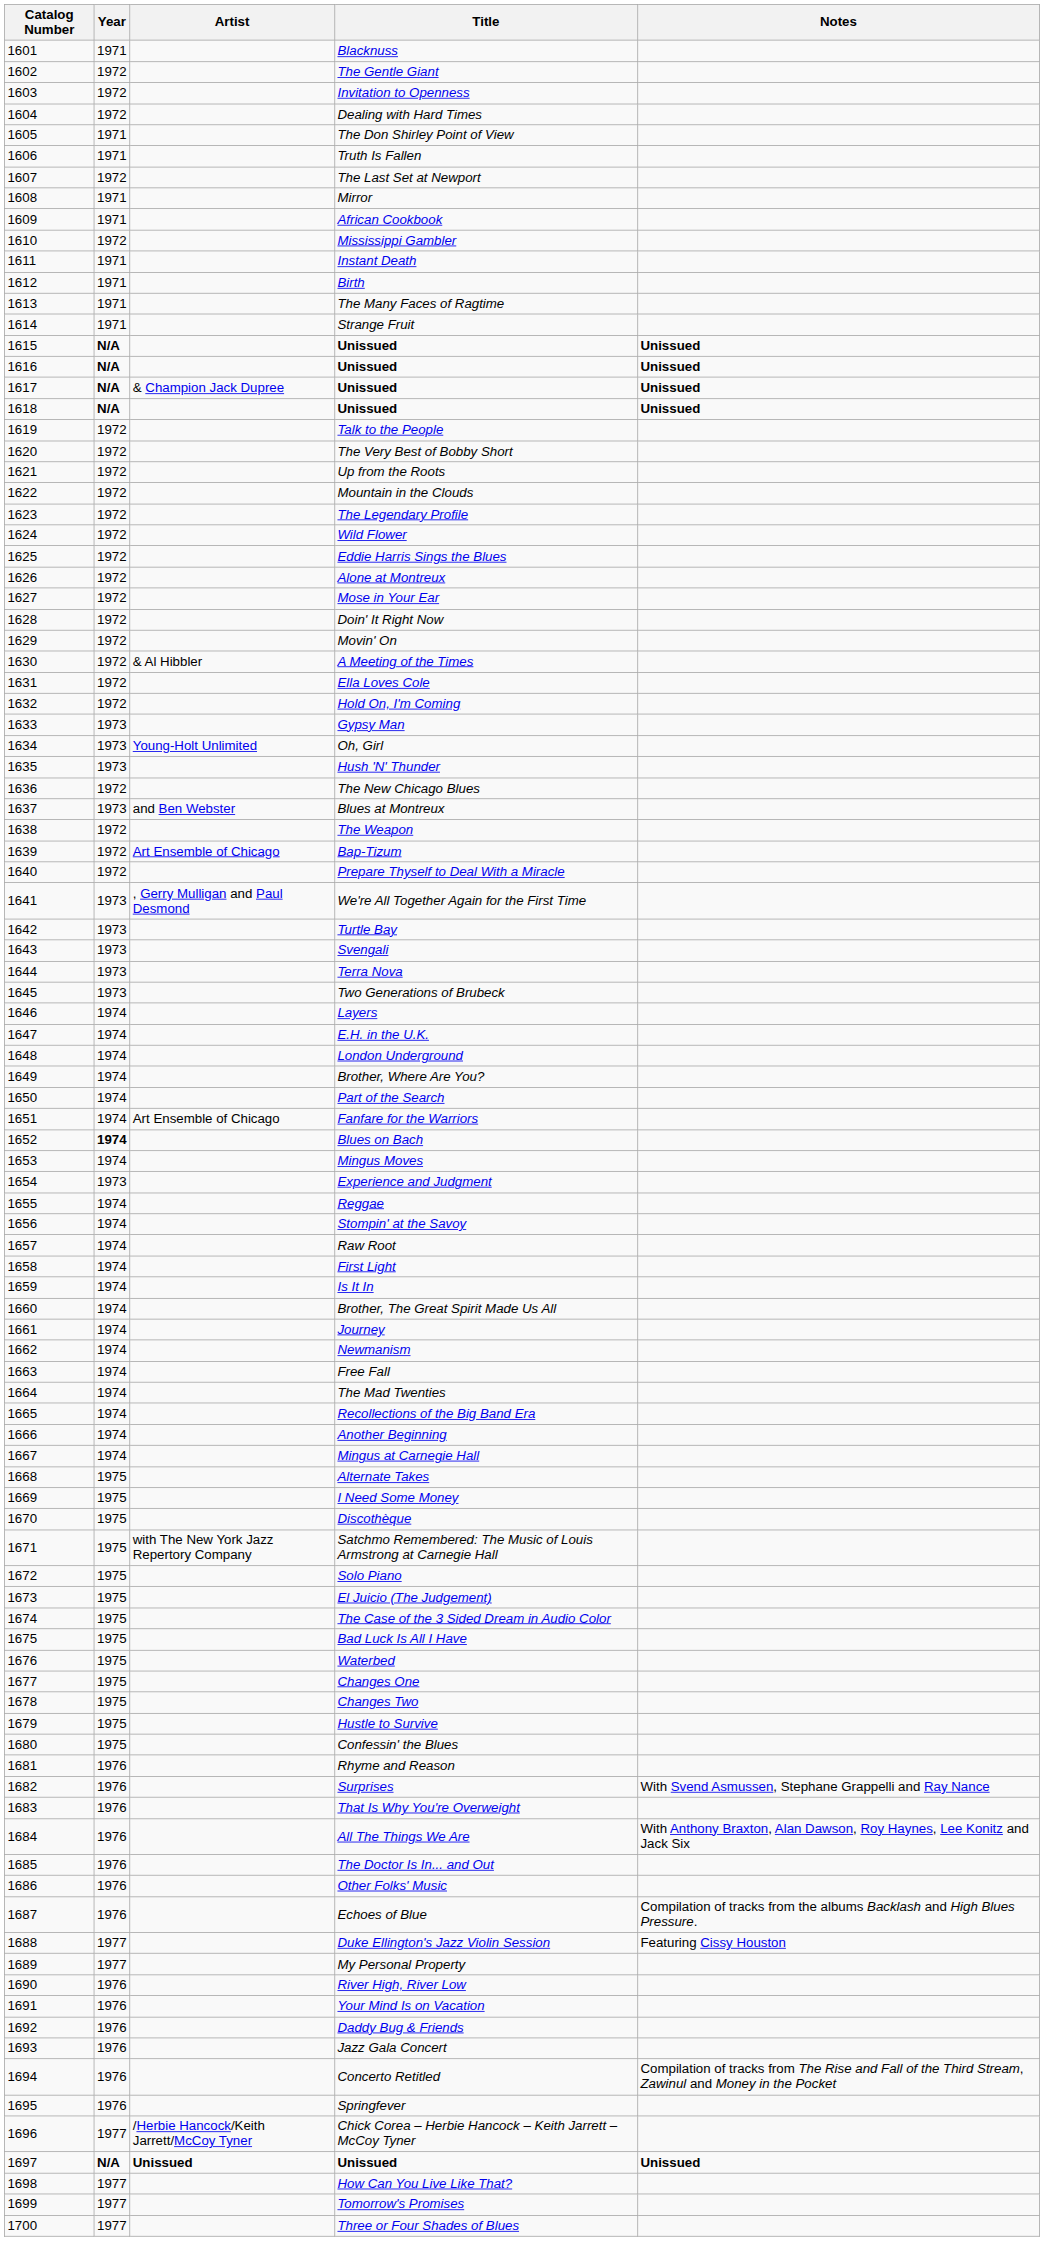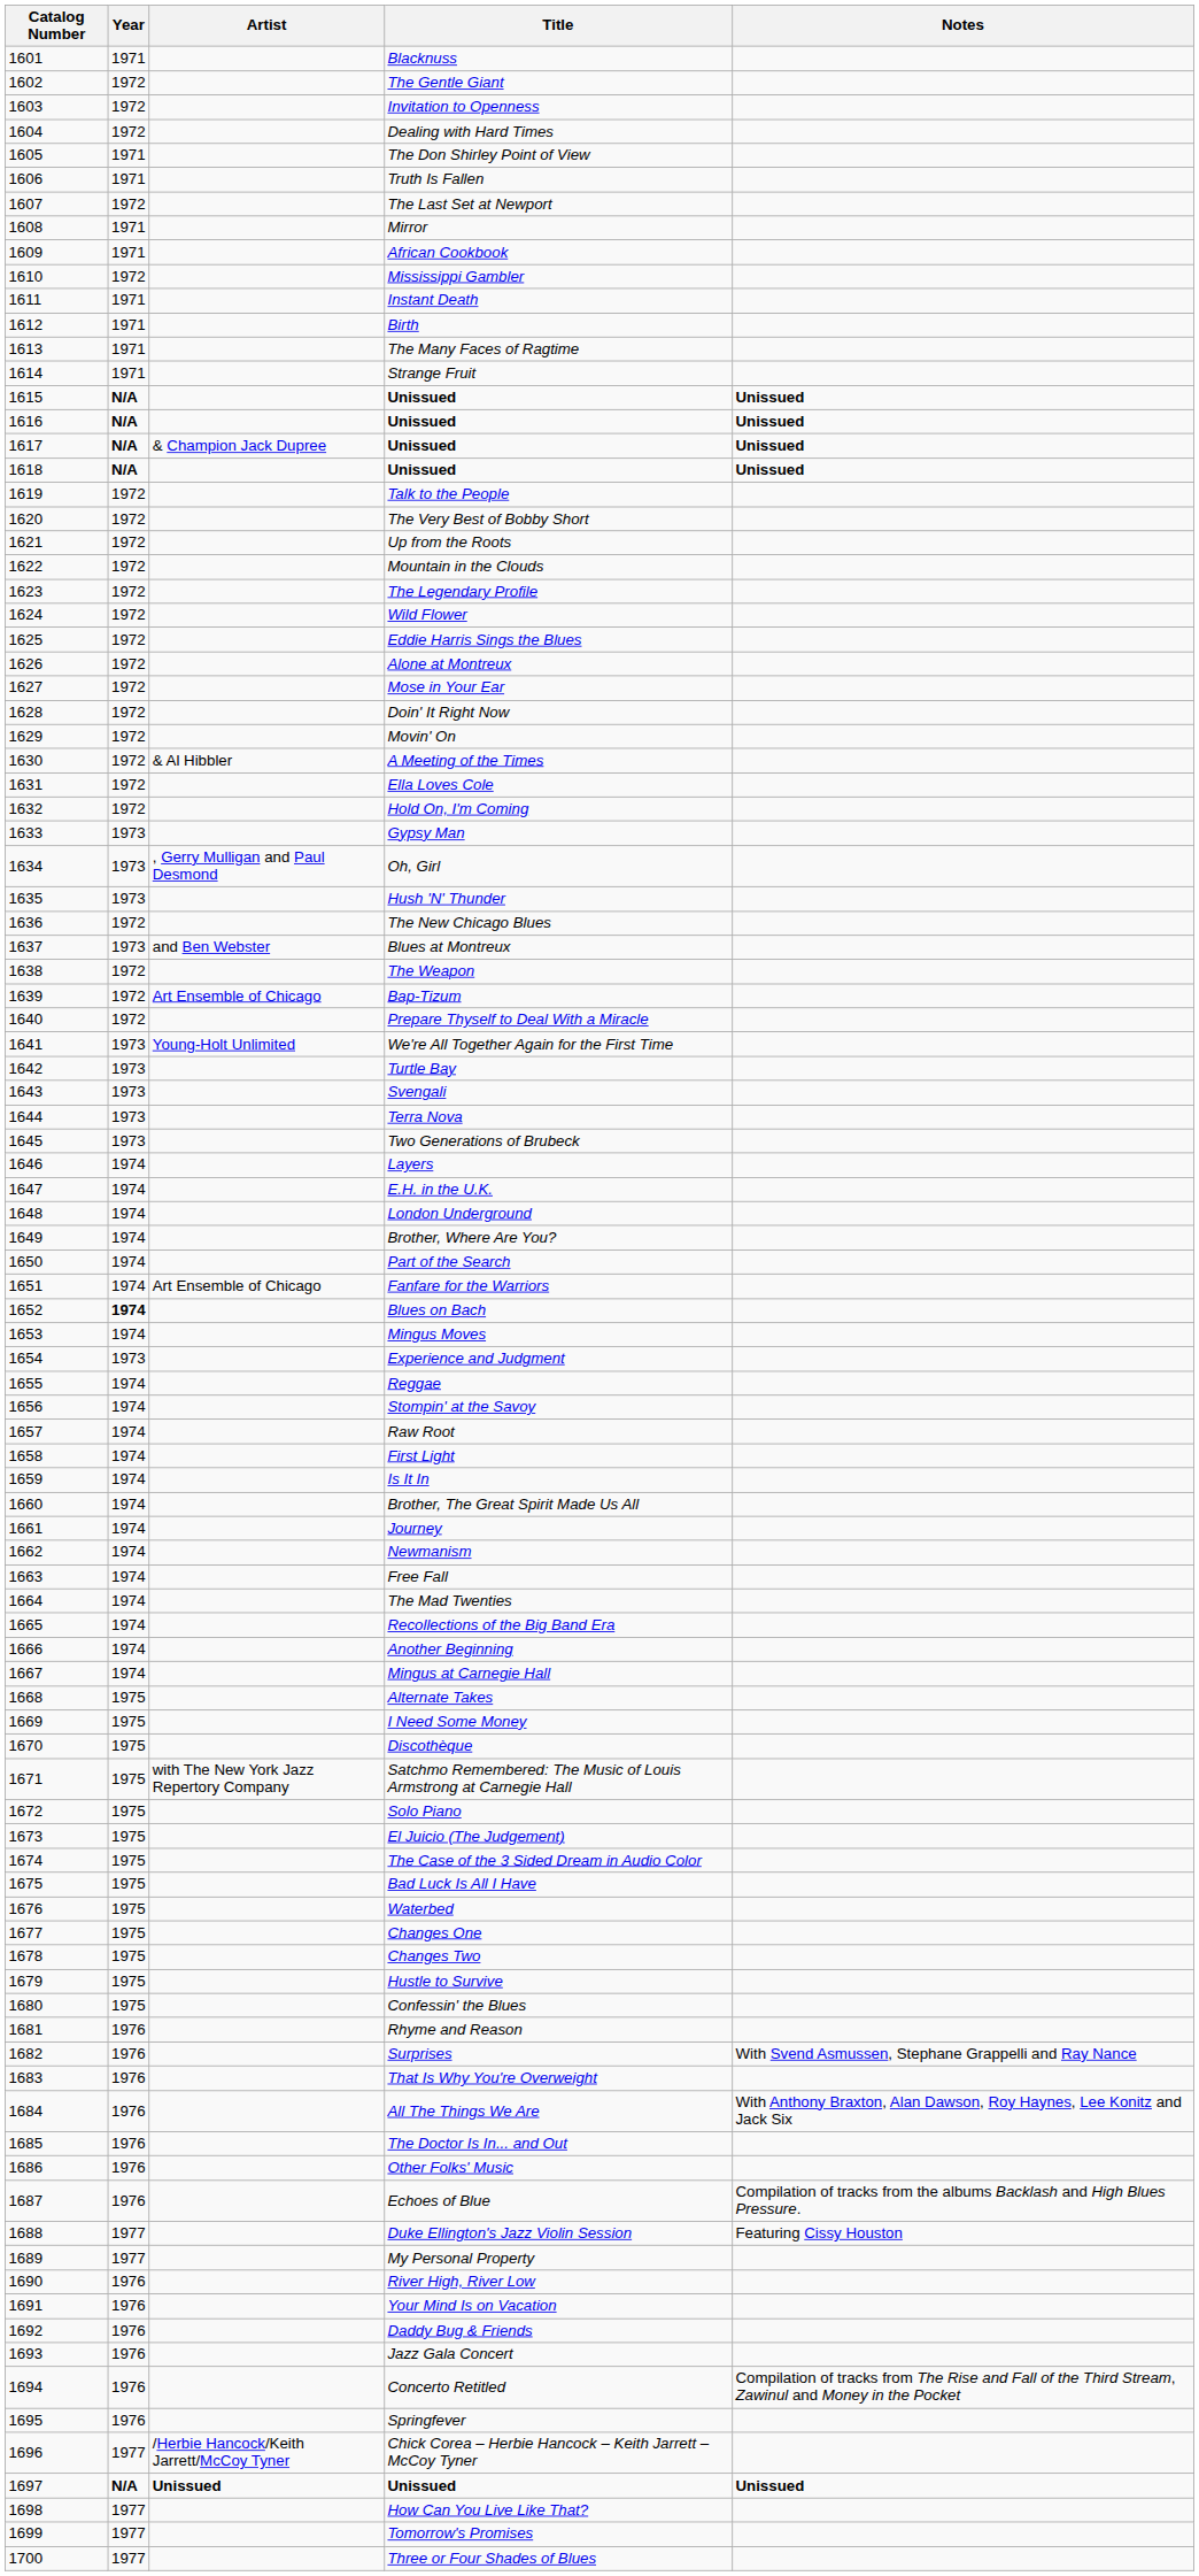 <table class="wikitable sortable">
 <tr>
 <th>Catalog Number</th>
 <th>Year</th>
 <th>Artist</th>
 <th>Title</th>
 <th>Notes</th>
 </tr>
 <tr>
 <td>1601</td>
 <td>1971</td>
 <td></td>
 <td><em><a href='#'>Blacknuss</a></em></td>
 <td></td>
 </tr>
 <tr>
 <td>1602</td>
 <td>1972</td>
 <td></td>
 <td><em><a href='#'>The Gentle Giant</a></em></td>
 <td></td>
 </tr>
 <tr>
 <td>1603</td>
 <td>1972</td>
 <td></td>
 <td><em><a href='#'>Invitation to Openness</a></em></td>
 <td></td>
 </tr>
 <tr>
 <td>1604</td>
 <td>1972</td>
 <td></td>
 <td><em>Dealing with Hard Times</em></td>
 <td></td>
 </tr>
 <tr>
 <td>1605</td>
 <td>1971</td>
 <td></td>
 <td><em>The Don Shirley Point of View</em></td>
 <td></td>
 </tr>
 <tr>
 <td>1606</td>
 <td>1971</td>
 <td></td>
 <td><em>Truth Is Fallen</em></td>
 <td></td>
 </tr>
 <tr>
 <td>1607</td>
 <td>1972</td>
 <td></td>
 <td><em>The Last Set at Newport</em></td>
 <td></td>
 </tr>
 <tr>
 <td>1608</td>
 <td>1971</td>
 <td></td>
 <td><em>Mirror</em></td>
 <td></td>
 </tr>
 <tr>
 <td>1609</td>
 <td>1971</td>
 <td></td>
 <td><em><a href='#'>African Cookbook</a></em></td>
 <td></td>
 </tr>
 <tr>
 <td>1610</td>
 <td>1972</td>
 <td></td>
 <td><em><a href='#'>Mississippi Gambler</a></em></td>
 <td></td>
 </tr>
 <tr>
 <td>1611</td>
 <td>1971</td>
 <td></td>
 <td><em><a href='#'>Instant Death</a></em></td>
 <td></td>
 </tr>
 <tr>
 <td>1612</td>
 <td>1971</td>
 <td></td>
 <td><em><a href='#'>Birth</a></em></td>
 <td></td>
 </tr>
 <tr>
 <td>1613</td>
 <td>1971</td>
 <td></td>
 <td><em>The Many Faces of Ragtime</em></td>
 <td></td>
 </tr>
 <tr>
 <td>1614</td>
 <td>1971</td>
 <td></td>
 <td><em>Strange Fruit</em></td>
 <td></td>
 </tr>
 <tr>
 <td>1615</td>
 <td><strong>N/A</strong></td>
 <td></td>
 <td><strong>Unissued</strong></td>
 <td><strong>Unissued</strong></td>
 </tr>
 <tr>
 <td>1616</td>
 <td><strong>N/A</strong></td>
 <td></td>
 <td><strong>Unissued</strong></td>
 <td><strong>Unissued</strong></td>
 </tr>
 <tr>
 <td>1617</td>
 <td><strong>N/A</strong></td>
 <td> & <a href='#'>Champion Jack Dupree</a></td>
 <td><strong>Unissued</strong></td>
 <td><strong>Unissued</strong></td>
 </tr>
 <tr>
 <td>1618</td>
 <td><strong>N/A</strong></td>
 <td></td>
 <td><strong>Unissued</strong></td>
 <td><strong>Unissued</strong></td>
 </tr>
 <tr>
 <td>1619</td>
 <td>1972</td>
 <td></td>
 <td><em><a href='#'>Talk to the People</a></em></td>
 <td></td>
 </tr>
 <tr>
 <td>1620</td>
 <td>1972</td>
 <td></td>
 <td><em>The Very Best of Bobby Short</em></td>
 <td></td>
 </tr>
 <tr>
 <td>1621</td>
 <td>1972</td>
 <td></td>
 <td><em>Up from the Roots</em></td>
 <td></td>
 </tr>
 <tr>
 <td>1622</td>
 <td>1972</td>
 <td></td>
 <td><em>Mountain in the Clouds</em></td>
 <td></td>
 </tr>
 <tr>
 <td>1623</td>
 <td>1972</td>
 <td></td>
 <td><em><a href='#'>The Legendary Profile</a></em></td>
 <td></td>
 </tr>
 <tr>
 <td>1624</td>
 <td>1972</td>
 <td></td>
 <td><em><a href='#'>Wild Flower</a></em></td>
 <td></td>
 </tr>
 <tr>
 <td>1625</td>
 <td>1972</td>
 <td></td>
 <td><em><a href='#'>Eddie Harris Sings the Blues</a></em></td>
 <td></td>
 </tr>
 <tr>
 <td>1626</td>
 <td>1972</td>
 <td></td>
 <td><em><a href='#'>Alone at Montreux</a></em></td>
 <td></td>
 </tr>
 <tr>
 <td>1627</td>
 <td>1972</td>
 <td></td>
 <td><em><a href='#'>Mose in Your Ear</a></em></td>
 <td></td>
 </tr>
 <tr>
 <td>1628</td>
 <td>1972</td>
 <td></td>
 <td><em>Doin' It Right Now</em></td>
 <td></td>
 </tr>
 <tr>
 <td>1629</td>
 <td>1972</td>
 <td></td>
 <td><em>Movin' On</em></td>
 <td></td>
 </tr>
 <tr>
 <td>1630</td>
 <td>1972</td>
 <td> & Al Hibbler</td>
 <td><em><a href='#'>A Meeting of the Times</a></em></td>
 <td></td>
 </tr>
 <tr>
 <td>1631</td>
 <td>1972</td>
 <td></td>
 <td><em><a href='#'>Ella Loves Cole</a></em></td>
 <td></td>
 </tr>
 <tr>
 <td>1632</td>
 <td>1972</td>
 <td></td>
 <td><em><a href='#'>Hold On, I'm Coming</a></em></td>
 <td></td>
 </tr>
 <tr>
 <td>1633</td>
 <td>1973</td>
 <td></td>
 <td><em><a href='#'>Gypsy Man</a></em></td>
 <td></td>
 </tr>
 <tr>
 <td>1634</td>
 <td>1973</td>
-<td><a href='#'>Young-Holt Unlimited</a></td>
+<td>, <a href='#'>Gerry Mulligan</a> and <a href='#'>Paul Desmond</a></td>
 <td><em>Oh, Girl</em></td>
 <td></td>
 </tr>
 <tr>
 <td>1635</td>
 <td>1973</td>
 <td></td>
 <td><em><a href='#'>Hush 'N' Thunder</a></em></td>
 <td></td>
 </tr>
 <tr>
 <td>1636</td>
 <td>1972</td>
 <td></td>
 <td><em>The New Chicago Blues</em></td>
 <td></td>
 </tr>
 <tr>
 <td>1637</td>
 <td>1973</td>
 <td> and <a href='#'>Ben Webster</a></td>
 <td><em>Blues at Montreux</em></td>
 <td></td>
 </tr>
 <tr>
 <td>1638</td>
 <td>1972</td>
 <td></td>
 <td><em><a href='#'>The Weapon</a></em></td>
 <td></td>
 </tr>
 <tr>
 <td>1639</td>
 <td>1972</td>
 <td><a href='#'>Art Ensemble of Chicago</a></td>
 <td><em><a href='#'>Bap-Tizum</a></em></td>
 <td></td>
 </tr>
 <tr>
 <td>1640</td>
 <td>1972</td>
 <td></td>
 <td><em><a href='#'>Prepare Thyself to Deal With a Miracle</a></em></td>
 <td></td>
 </tr>
 <tr>
 <td>1641</td>
 <td>1973</td>
-<td>, <a href='#'>Gerry Mulligan</a> and <a href='#'>Paul Desmond</a></td>
+<td><a href='#'>Young-Holt Unlimited</a></td>
 <td><em>We're All Together Again for the First Time</em></td>
 <td></td>
 </tr>
 <tr>
 <td>1642</td>
 <td>1973</td>
 <td></td>
 <td><em><a href='#'>Turtle Bay</a></em></td>
 <td></td>
 </tr>
 <tr>
 <td>1643</td>
 <td>1973</td>
 <td></td>
 <td><em><a href='#'>Svengali</a></em></td>
 <td></td>
 </tr>
 <tr>
 <td>1644</td>
 <td>1973</td>
 <td></td>
 <td><em><a href='#'>Terra Nova</a></em></td>
 <td></td>
 </tr>
 <tr>
 <td>1645</td>
 <td>1973</td>
 <td></td>
 <td><em>Two Generations of Brubeck</em></td>
 <td></td>
 </tr>
 <tr>
 <td>1646</td>
 <td>1974</td>
 <td></td>
 <td><em><a href='#'>Layers</a></em></td>
 <td></td>
 </tr>
 <tr>
 <td>1647</td>
 <td>1974</td>
 <td></td>
 <td><em><a href='#'>E.H. in the U.K.</a></em></td>
 <td></td>
 </tr>
 <tr>
 <td>1648</td>
 <td>1974</td>
 <td></td>
 <td><em><a href='#'>London Underground</a></em></td>
 <td></td>
 </tr>
 <tr>
 <td>1649</td>
 <td>1974</td>
 <td></td>
 <td><em>Brother, Where Are You?</em></td>
 <td></td>
 </tr>
 <tr>
 <td>1650</td>
 <td>1974</td>
 <td></td>
 <td><em><a href='#'>Part of the Search</a></em></td>
 <td></td>
 </tr>
 <tr>
 <td>1651</td>
 <td>1974</td>
 <td>Art Ensemble of Chicago</td>
 <td><em><a href='#'>Fanfare for the Warriors</a></em></td>
 <td></td>
 </tr>
 <tr>
 <td>1652</td>
 <td><strong>1974</strong></td>
 <td></td>
 <td><em><a href='#'>Blues on Bach</a></em></td>
 <td></td>
 </tr>
 <tr>
 <td>1653</td>
 <td>1974</td>
 <td></td>
 <td><em><a href='#'>Mingus Moves</a></em></td>
 <td></td>
 </tr>
 <tr>
 <td>1654</td>
 <td>1973</td>
 <td></td>
 <td><em><a href='#'>Experience and Judgment</a></em></td>
 <td></td>
 </tr>
 <tr>
 <td>1655</td>
 <td>1974</td>
 <td></td>
 <td><em><a href='#'>Reggae</a></em></td>
 <td></td>
 </tr>
 <tr>
 <td>1656</td>
 <td>1974</td>
 <td></td>
 <td><em><a href='#'>Stompin' at the Savoy</a></em></td>
 <td></td>
 </tr>
 <tr>
 <td>1657</td>
 <td>1974</td>
 <td></td>
 <td><em>Raw Root</em></td>
 <td></td>
 </tr>
 <tr>
 <td>1658</td>
 <td>1974</td>
 <td></td>
 <td><em><a href='#'>First Light</a></em></td>
 <td></td>
 </tr>
 <tr>
 <td>1659</td>
 <td>1974</td>
 <td></td>
 <td><em><a href='#'>Is It In</a></em></td>
 <td></td>
 </tr>
 <tr>
 <td>1660</td>
 <td>1974</td>
 <td></td>
 <td><em>Brother, The Great Spirit Made Us All</em></td>
 <td></td>
 </tr>
 <tr>
 <td>1661</td>
 <td>1974</td>
 <td></td>
 <td><em><a href='#'>Journey</a></em></td>
 <td></td>
 </tr>
 <tr>
 <td>1662</td>
 <td>1974</td>
 <td></td>
 <td><em><a href='#'>Newmanism</a></em></td>
 <td></td>
 </tr>
 <tr>
 <td>1663</td>
 <td>1974</td>
 <td></td>
 <td><em>Free Fall</em></td>
 <td></td>
 </tr>
 <tr>
 <td>1664</td>
 <td>1974</td>
 <td></td>
 <td><em>The Mad Twenties</em></td>
 <td></td>
 </tr>
 <tr>
 <td>1665</td>
 <td>1974</td>
 <td></td>
 <td><em><a href='#'>Recollections of the Big Band Era</a></em></td>
 <td></td>
 </tr>
 <tr>
 <td>1666</td>
 <td>1974</td>
 <td></td>
 <td><em><a href='#'>Another Beginning</a></em></td>
 <td></td>
 </tr>
 <tr>
 <td>1667</td>
 <td>1974</td>
 <td></td>
 <td><em><a href='#'>Mingus at Carnegie Hall</a></em></td>
 <td></td>
 </tr>
 <tr>
 <td>1668</td>
 <td>1975</td>
 <td></td>
 <td><em><a href='#'>Alternate Takes</a></em></td>
 <td></td>
 </tr>
 <tr>
 <td>1669</td>
 <td>1975</td>
 <td></td>
 <td><em><a href='#'>I Need Some Money</a></em></td>
 <td></td>
 </tr>
 <tr>
 <td>1670</td>
 <td>1975</td>
 <td></td>
 <td><em><a href='#'>Discothèque</a></em></td>
 <td></td>
 </tr>
 <tr>
 <td>1671</td>
 <td>1975</td>
 <td> with The New York Jazz Repertory Company</td>
 <td><em>Satchmo Remembered: The Music of Louis Armstrong at Carnegie Hall</em></td>
 <td></td>
 </tr>
 <tr>
 <td>1672</td>
 <td>1975</td>
 <td></td>
 <td><em><a href='#'>Solo Piano</a></em></td>
 <td></td>
 </tr>
 <tr>
 <td>1673</td>
 <td>1975</td>
 <td></td>
 <td><em><a href='#'>El Juicio (The Judgement)</a></em></td>
 <td></td>
 </tr>
 <tr>
 <td>1674</td>
 <td>1975</td>
 <td></td>
 <td><em><a href='#'>The Case of the 3 Sided Dream in Audio Color</a></em></td>
 <td></td>
 </tr>
 <tr>
 <td>1675</td>
 <td>1975</td>
 <td></td>
 <td><em><a href='#'>Bad Luck Is All I Have</a></em></td>
 <td></td>
 </tr>
 <tr>
 <td>1676</td>
 <td>1975</td>
 <td></td>
 <td><em><a href='#'>Waterbed</a></em></td>
 <td></td>
 </tr>
 <tr>
 <td>1677</td>
 <td>1975</td>
 <td></td>
 <td><em><a href='#'>Changes One</a></em></td>
 <td></td>
 </tr>
 <tr>
 <td>1678</td>
 <td>1975</td>
 <td></td>
 <td><em><a href='#'>Changes Two</a></em></td>
 <td></td>
 </tr>
 <tr>
 <td>1679</td>
 <td>1975</td>
 <td></td>
 <td><em><a href='#'>Hustle to Survive</a></em></td>
 <td></td>
 </tr>
 <tr>
 <td>1680</td>
 <td>1975</td>
 <td></td>
 <td><em>Confessin' the Blues</em></td>
 <td></td>
 </tr>
 <tr>
 <td>1681</td>
 <td>1976</td>
 <td></td>
 <td><em>Rhyme and Reason</em></td>
 <td></td>
 </tr>
 <tr>
 <td>1682</td>
 <td>1976</td>
 <td></td>
 <td><em><a href='#'>Surprises</a></em></td>
 <td>With <a href='#'>Svend Asmussen</a>, Stephane Grappelli and <a href='#'>Ray Nance</a></td>
 </tr>
 <tr>
 <td>1683</td>
 <td>1976</td>
 <td></td>
 <td><em><a href='#'>That Is Why You're Overweight</a></em></td>
 <td></td>
 </tr>
 <tr>
 <td>1684</td>
 <td>1976</td>
 <td></td>
 <td><em><a href='#'>All The Things We Are</a></em></td>
 <td>With <a href='#'>Anthony Braxton</a>, <a href='#'>Alan Dawson</a>, <a href='#'>Roy Haynes</a>, <a href='#'>Lee Konitz</a> and Jack Six</td>
 </tr>
 <tr>
 <td>1685</td>
 <td>1976</td>
 <td></td>
 <td><em><a href='#'>The Doctor Is In... and Out</a></em></td>
 <td></td>
 </tr>
 <tr>
 <td>1686</td>
 <td>1976</td>
 <td></td>
 <td><em><a href='#'>Other Folks' Music</a></em></td>
 <td></td>
 </tr>
 <tr>
 <td>1687</td>
 <td>1976</td>
 <td></td>
 <td><em>Echoes of Blue</em></td>
 <td>Compilation of tracks from the albums <em>Backlash</em> and <em>High Blues Pressure</em>.</td>
 </tr>
 <tr>
 <td>1688</td>
 <td>1977</td>
 <td></td>
 <td><em><a href='#'>Duke Ellington's Jazz Violin Session</a></em></td>
 <td>Featuring <a href='#'>Cissy Houston</a></td>
 </tr>
 <tr>
 <td>1689</td>
 <td>1977</td>
 <td></td>
 <td><em>My Personal Property</em></td>
 <td></td>
 </tr>
 <tr>
 <td>1690</td>
 <td>1976</td>
 <td></td>
 <td><em><a href='#'>River High, River Low</a></em></td>
 <td></td>
 </tr>
 <tr>
 <td>1691</td>
 <td>1976</td>
 <td></td>
 <td><em><a href='#'>Your Mind Is on Vacation</a></em></td>
 <td></td>
 </tr>
 <tr>
 <td>1692</td>
 <td>1976</td>
 <td></td>
 <td><em><a href='#'>Daddy Bug & Friends</a></em></td>
 <td></td>
 </tr>
 <tr>
 <td>1693</td>
 <td>1976</td>
 <td></td>
 <td><em>Jazz Gala Concert</em></td>
 <td></td>
 </tr>
 <tr>
 <td>1694</td>
 <td>1976</td>
 <td></td>
 <td><em>Concerto Retitled</em></td>
 <td>Compilation of tracks from <em>The Rise and Fall of the Third Stream</em>, <em>Zawinul</em> and <em>Money in the Pocket</em></td>
 </tr>
 <tr>
 <td>1695</td>
 <td>1976</td>
 <td></td>
 <td><em>Springfever</em></td>
 <td></td>
 </tr>
 <tr>
 <td>1696</td>
 <td>1977</td>
 <td>/<a href='#'>Herbie Hancock</a>/Keith Jarrett/<a href='#'>McCoy Tyner</a></td>
 <td><em>Chick Corea – Herbie Hancock – Keith Jarrett – McCoy Tyner</em></td>
 <td></td>
 </tr>
 <tr>
 <td>1697</td>
 <td><strong>N/A</strong></td>
 <td><strong>Unissued</strong></td>
 <td><strong>Unissued</strong></td>
 <td><strong>Unissued</strong></td>
 </tr>
 <tr>
 <td>1698</td>
 <td>1977</td>
 <td></td>
 <td><em><a href='#'>How Can You Live Like That?</a></em></td>
 <td></td>
 </tr>
 <tr>
 <td>1699</td>
 <td>1977</td>
 <td></td>
 <td><em><a href='#'>Tomorrow's Promises</a></em></td>
 <td></td>
 </tr>
 <tr>
 <td>1700</td>
 <td>1977</td>
 <td></td>
 <td><em><a href='#'>Three or Four Shades of Blues</a></em></td>
 <td></td>
 </tr>
 </table>
